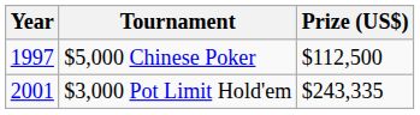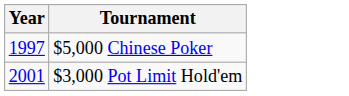 <table class="wikitable">
 <tr>
 <th>Year</th>
 <th>Tournament</th>
-<th>Prize (US$)</th>
 </tr>
 <tr>
 <td><a href='#'>1997</a></td>
 <td>$5,000 <a href='#'>Chinese Poker</a></td>
-<td>$112,500</td>
 </tr>
 <tr>
 <td><a href='#'>2001</a></td>
 <td>$3,000 <a href='#'>Pot Limit</a> Hold'em</td>
-<td>$243,335</td>
 </tr>
 </table>
